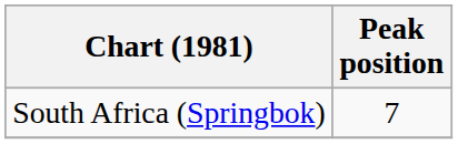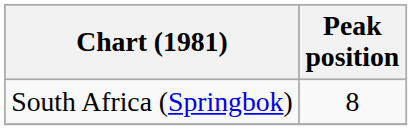 <table class="wikitable">
 <tr>
 <th align="left">Chart (1981)</th>
 <th align="left">Peak<br>position</th>
 </tr>
 <tr>
 <td>South Africa (<a href='#'>Springbok</a>)</td>
-<td align="center">7</td>
+<td align="center">8</td>
 </tr>
 <tr>
 </tr>
 </table>
